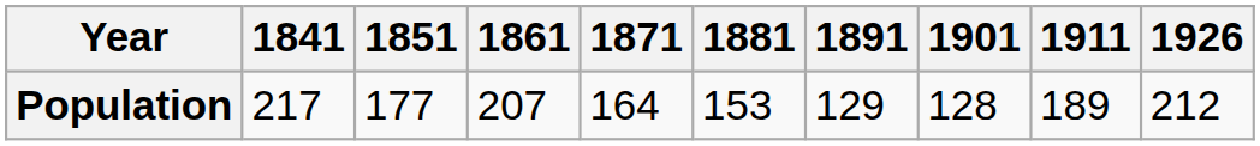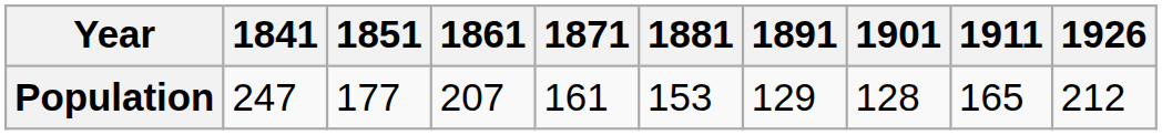 <table class="wikitable">
 <tr>
 <th>Year</th>
 <th>1841</th>
 <th>1851</th>
 <th>1861</th>
 <th>1871</th>
 <th>1881</th>
 <th>1891</th>
 <th>1901</th>
 <th>1911</th>
 <th>1926</th>
 </tr>
 <tr>
 <th>Population</th>
-<td>217</td>
+<td>247</td>
 <td>177</td>
 <td>207</td>
-<td>164</td>
+<td>161</td>
 <td>153</td>
 <td>129</td>
 <td>128</td>
-<td>189</td>
+<td>165</td>
 <td>212</td>
 </tr>
 </table>
